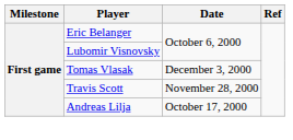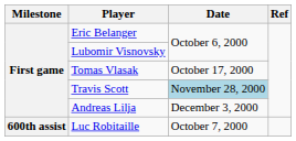 <table class="wikitable">
 <tr>
 <th scope="col">Milestone</th>
 <th scope="col">Player</th>
 <th scope="col">Date</th>
 <th scope="col">Ref</th>
 </tr>
 <tr>
 <th rowspan=5>First game</th>
 <td><a href='#'>Eric Belanger</a></td>
 <td rowspan=2>October 6, 2000</td>
 <td rowspan=5></td>
 </tr>
 <tr>
 <td><a href='#'>Lubomir Visnovsky</a></td>
 </tr>
 <tr>
 <td><a href='#'>Tomas Vlasak</a></td>
+<td>October 17, 2000</td>
+</tr>
+<tr>
+<td><a href='#'>Travis Scott</a></td>
+<td style="background: lightblue;">November 28, 2000</td>
+</tr>
+<tr>
+<td><a href='#'>Andreas Lilja</a></td>
 <td>December 3, 2000</td>
 </tr>
 <tr>
-<td><a href='#'>Travis Scott</a></td>
-<td>November 28, 2000</td>
-</tr>
-<tr>
-<td><a href='#'>Andreas Lilja</a></td>
-<td>October 17, 2000</td>
+<th>600th assist</th>
+<td><a href='#'>Luc Robitaille</a></td>
+<td>October 7, 2000</td>
+<td></td>
 </tr>
 </table>
